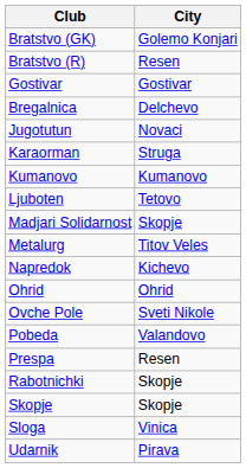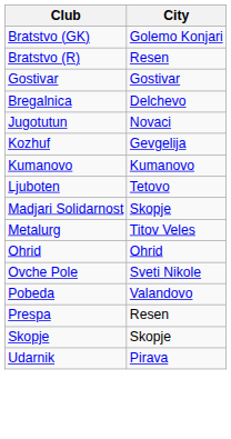 <table class="wikitable">
 <tr>
 <th>Club</th>
 <th>City</th>
 </tr>
 <tr>
 <td><a href='#'>Bratstvo (GK)</a></td>
 <td><a href='#'>Golemo Konjari</a></td>
 </tr>
 <tr>
 <td><a href='#'>Bratstvo (R)</a></td>
 <td><a href='#'>Resen</a></td>
 </tr>
 <tr>
 <td><a href='#'>Gostivar</a></td>
 <td><a href='#'>Gostivar</a></td>
 </tr>
 <tr>
 <td><a href='#'>Bregalnica</a></td>
 <td><a href='#'>Delchevo</a></td>
 </tr>
 <tr>
 <td><a href='#'>Jugotutun</a></td>
 <td><a href='#'>Novaci</a></td>
 </tr>
 <tr>
-<td><a href='#'>Karaorman</a></td>
-<td><a href='#'>Struga</a></td>
+<td><a href='#'>Kozhuf</a></td>
+<td><a href='#'>Gevgelija</a></td>
 </tr>
 <tr>
 <td><a href='#'>Kumanovo</a></td>
 <td><a href='#'>Kumanovo</a></td>
 </tr>
 <tr>
 <td><a href='#'>Ljuboten</a></td>
 <td><a href='#'>Tetovo</a></td>
 </tr>
 <tr>
 <td><a href='#'>Madjari Solidarnost</a></td>
 <td><a href='#'>Skopje</a></td>
 </tr>
 <tr>
 <td><a href='#'>Metalurg</a></td>
 <td><a href='#'>Titov Veles</a></td>
 </tr>
 <tr>
-<td><a href='#'>Napredok</a></td>
-<td><a href='#'>Kichevo</a></td>
-</tr>
-<tr>
 <td><a href='#'>Ohrid</a></td>
 <td><a href='#'>Ohrid</a></td>
 </tr>
 <tr>
 <td><a href='#'>Ovche Pole</a></td>
 <td><a href='#'>Sveti Nikole</a></td>
 </tr>
 <tr>
 <td><a href='#'>Pobeda</a></td>
 <td><a href='#'>Valandovo</a></td>
 </tr>
 <tr>
 <td><a href='#'>Prespa</a></td>
 <td>Resen</td>
 </tr>
 <tr>
-<td><a href='#'>Rabotnichki</a></td>
-<td>Skopje</td>
-</tr>
-<tr>
 <td><a href='#'>Skopje</a></td>
 <td>Skopje</td>
-</tr>
-<tr>
-<td><a href='#'>Sloga</a></td>
-<td><a href='#'>Vinica</a></td>
 </tr>
 <tr>
 <td><a href='#'>Udarnik</a></td>
 <td><a href='#'>Pirava</a></td>
 </tr>
 </table>
